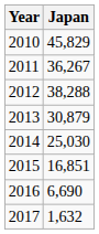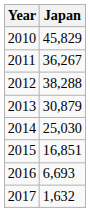 <table class="wikitable">
 <tr>
 <th>Year</th>
 <th>Japan</th>
 </tr>
 <tr>
 <td>2010</td>
 <td>45,829</td>
 </tr>
 <tr>
 <td>2011</td>
 <td>36,267</td>
 </tr>
 <tr>
 <td>2012</td>
 <td>38,288</td>
 </tr>
 <tr>
 <td>2013</td>
 <td>30,879</td>
 </tr>
 <tr>
 <td>2014</td>
 <td>25,030</td>
 </tr>
 <tr>
 <td>2015</td>
 <td>16,851</td>
 </tr>
 <tr>
 <td>2016</td>
-<td>6,690</td>
+<td>6,693</td>
 </tr>
 <tr>
 <td>2017</td>
 <td>1,632</td>
 </tr>
 </table>
